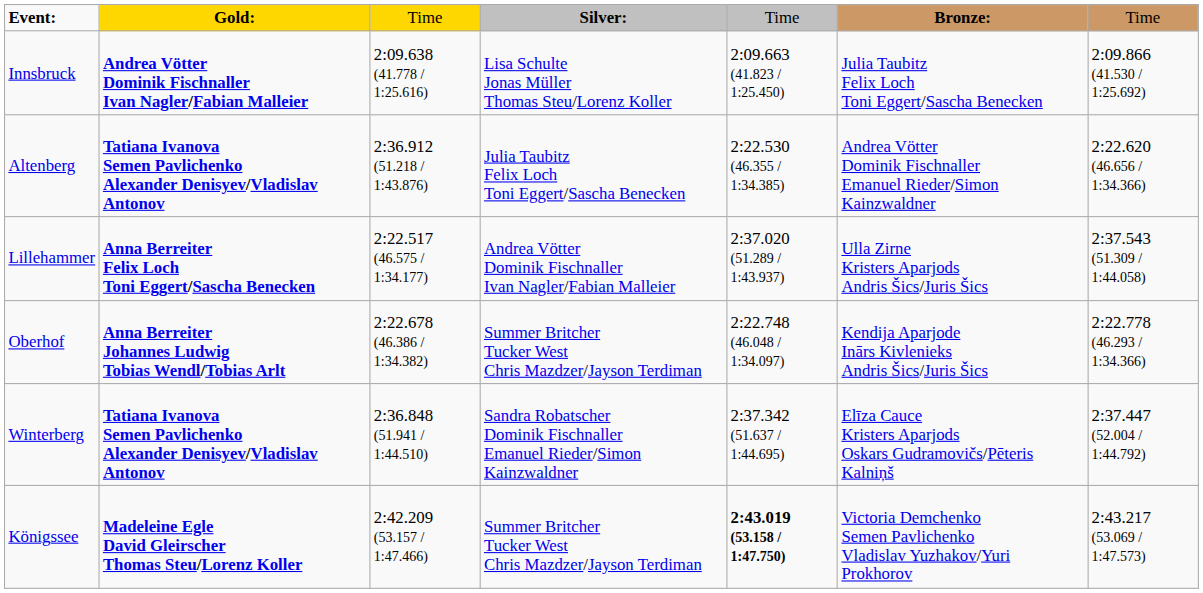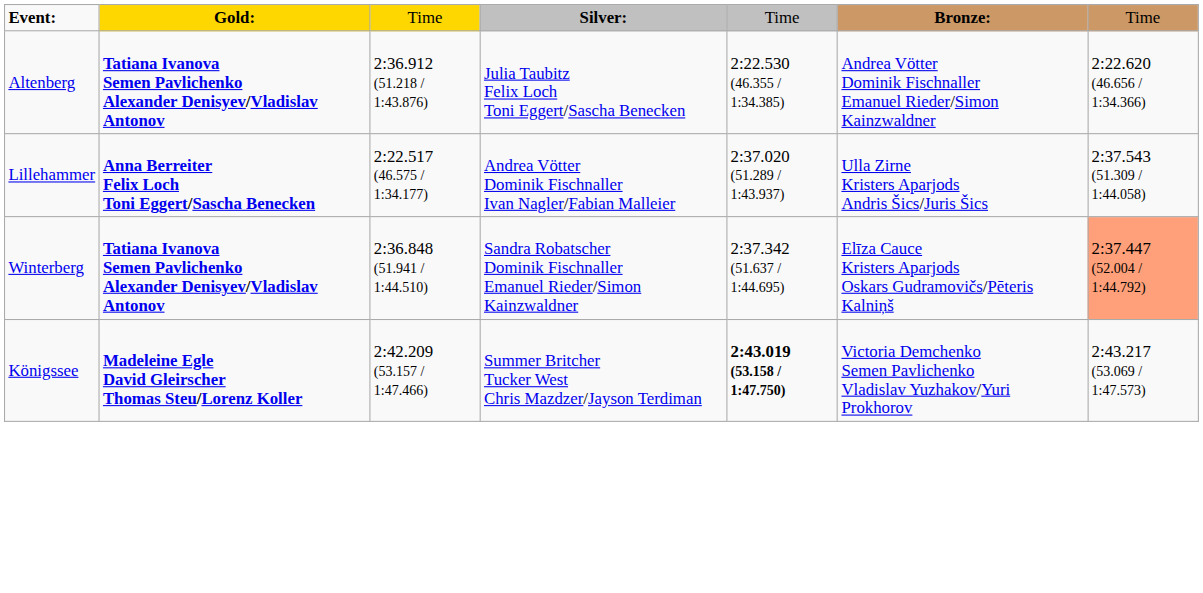 <table class="wikitable" style="width:90%;">
 <tr>
 <td><strong>Event:</strong></td>
 <td style="text-align:center; background:gold;"><strong>Gold:</strong></td>
 <td style="text-align:center; background:gold;">Time</td>
 <td style="text-align:center; background:silver;"><strong>Silver:</strong></td>
 <td style="text-align:center; background:silver;">Time</td>
 <td style="text-align:center; background:#c96;"><strong>Bronze:</strong></td>
 <td style="text-align:center; background:#c96;">Time</td>
-</tr>
-<tr>
-<td><a href='#'>Innsbruck</a></td>
-<td><strong><br><a href='#'>Andrea Vötter</a><br><a href='#'>Dominik Fischnaller</a><br><a href='#'>Ivan Nagler</a>/<a href='#'>Fabian Malleier</a></strong></td>
-<td>2:09.638<br><small>(41.778 / 1:25.616)</small></td>
-<td><br><a href='#'>Lisa Schulte</a><br><a href='#'>Jonas Müller</a><br><a href='#'>Thomas Steu</a>/<a href='#'>Lorenz Koller</a></td>
-<td>2:09.663<br><small>(41.823 / 1:25.450)</small></td>
-<td><br><a href='#'>Julia Taubitz</a><br><a href='#'>Felix Loch</a><br><a href='#'>Toni Eggert</a>/<a href='#'>Sascha Benecken</a></td>
-<td>2:09.866<br><small>(41.530 / 1:25.692)</small></td>
 </tr>
 <tr>
 <td><a href='#'>Altenberg</a></td>
 <td><strong><br><a href='#'>Tatiana Ivanova</a><br><a href='#'>Semen Pavlichenko</a><br><a href='#'>Alexander Denisyev</a>/<a href='#'>Vladislav Antonov</a></strong></td>
 <td>2:36.912<br><small>(51.218 / 1:43.876)</small></td>
 <td><br><a href='#'>Julia Taubitz</a><br><a href='#'>Felix Loch</a><br><a href='#'>Toni Eggert</a>/<a href='#'>Sascha Benecken</a></td>
 <td>2:22.530<br><small>(46.355 / 1:34.385)</small></td>
 <td><br><a href='#'>Andrea Vötter</a><br><a href='#'>Dominik Fischnaller</a><br><a href='#'>Emanuel Rieder</a>/<a href='#'>Simon Kainzwaldner</a></td>
 <td>2:22.620<br><small>(46.656 / 1:34.366)</small></td>
 </tr>
 <tr>
 <td><a href='#'>Lillehammer</a></td>
 <td><strong><br><a href='#'>Anna Berreiter</a><br><a href='#'>Felix Loch</a><br><a href='#'>Toni Eggert</a>/<a href='#'>Sascha Benecken</a></strong></td>
 <td>2:22.517<br><small>(46.575 / 1:34.177)</small></td>
 <td><br><a href='#'>Andrea Vötter</a><br><a href='#'>Dominik Fischnaller</a><br><a href='#'>Ivan Nagler</a>/<a href='#'>Fabian Malleier</a></td>
 <td>2:37.020<br><small>(51.289 / 1:43.937)</small></td>
 <td><br><a href='#'>Ulla Zirne</a><br><a href='#'>Kristers Aparjods</a><br><a href='#'>Andris Šics</a>/<a href='#'>Juris Šics</a></td>
 <td>2:37.543<br><small>(51.309 / 1:44.058)</small></td>
 </tr>
 <tr>
-<td><a href='#'>Oberhof</a></td>
-<td><strong><br><a href='#'>Anna Berreiter</a><br><a href='#'>Johannes Ludwig</a><br><a href='#'>Tobias Wendl</a>/<a href='#'>Tobias Arlt</a></strong></td>
-<td>2:22.678<br><small>(46.386 / 1:34.382)</small></td>
-<td><br><a href='#'>Summer Britcher</a><br><a href='#'>Tucker West</a><br><a href='#'>Chris Mazdzer</a>/<a href='#'>Jayson Terdiman</a></td>
-<td>2:22.748<br><small>(46.048 / 1:34.097)</small></td>
-<td><br><a href='#'>Kendija Aparjode</a><br><a href='#'>Inārs Kivlenieks</a><br><a href='#'>Andris Šics</a>/<a href='#'>Juris Šics</a></td>
-<td>2:22.778<br><small>(46.293 / 1:34.366)</small></td>
-</tr>
-<tr>
 <td><a href='#'>Winterberg</a></td>
 <td><strong><br><a href='#'>Tatiana Ivanova</a><br><a href='#'>Semen Pavlichenko</a><br><a href='#'>Alexander Denisyev</a>/<a href='#'>Vladislav Antonov</a></strong></td>
 <td>2:36.848<br><small>(51.941 / 1:44.510)</small></td>
 <td><br><a href='#'>Sandra Robatscher</a><br><a href='#'>Dominik Fischnaller</a><br><a href='#'>Emanuel Rieder</a>/<a href='#'>Simon Kainzwaldner</a></td>
 <td>2:37.342<br><small>(51.637 / 1:44.695)</small></td>
 <td><br><a href='#'>Elīza Cauce</a><br><a href='#'>Kristers Aparjods</a><br><a href='#'>Oskars Gudramovičs</a>/<a href='#'>Pēteris Kalniņš</a></td>
-<td>2:37.447<br><small>(52.004 / 1:44.792)</small></td>
+<td style="background: lightsalmon;">2:37.447<br><small>(52.004 / 1:44.792)</small></td>
 </tr>
 <tr>
 <td><a href='#'>Königssee</a></td>
 <td><strong><br><a href='#'>Madeleine Egle</a><br><a href='#'>David Gleirscher</a><br><a href='#'>Thomas Steu</a>/<a href='#'>Lorenz Koller</a></strong></td>
 <td>2:42.209<br><small>(53.157 / 1:47.466)</small></td>
 <td><br><a href='#'>Summer Britcher</a><br><a href='#'>Tucker West</a><br><a href='#'>Chris Mazdzer</a>/<a href='#'>Jayson Terdiman</a></td>
 <td><strong>2:43.019<br><small>(53.158 / 1:47.750)</small></strong></td>
 <td><br><a href='#'>Victoria Demchenko</a><br><a href='#'>Semen Pavlichenko</a><br><a href='#'>Vladislav Yuzhakov</a>/<a href='#'>Yuri Prokhorov</a></td>
 <td>2:43.217<br><small>(53.069 / 1:47.573)</small></td>
 </tr>
 </table>
